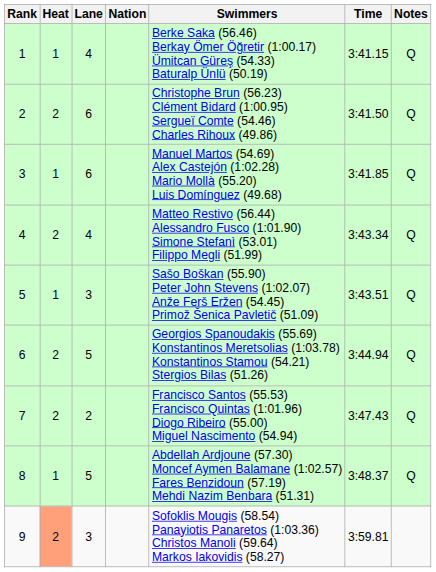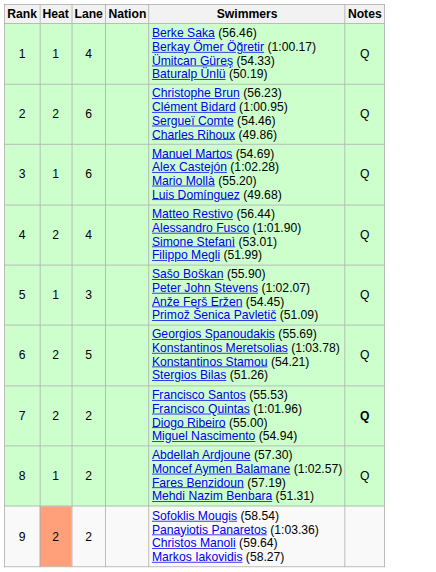 <table class="wikitable sortable" style="text-align:center">
 <tr>
 <th>Rank</th>
 <th>Heat</th>
 <th>Lane</th>
 <th>Nation</th>
 <th>Swimmers</th>
-<th>Time</th>
 <th>Notes</th>
 </tr>
 <tr bgcolor=ccffcc>
 <td>1</td>
 <td>1</td>
 <td>4</td>
 <td align=left></td>
 <td align=left><a href='#'>Berke Saka</a> (56.46)<br><a href='#'>Berkay Ömer Öğretir</a> (1:00.17)<br><a href='#'>Ümitcan Güreş</a> (54.33)<br><a href='#'>Baturalp Ünlü</a> (50.19)</td>
-<td>3:41.15</td>
 <td>Q</td>
 </tr>
 <tr bgcolor=ccffcc>
 <td>2</td>
 <td>2</td>
 <td>6</td>
 <td align=left></td>
 <td align=left><a href='#'>Christophe Brun</a> (56.23)<br><a href='#'>Clément Bidard</a> (1:00.95)<br><a href='#'>Sergueï Comte</a> (54.46)<br><a href='#'>Charles Rihoux</a> (49.86)</td>
-<td>3:41.50</td>
 <td>Q</td>
 </tr>
 <tr bgcolor=ccffcc>
 <td>3</td>
 <td>1</td>
 <td>6</td>
 <td align=left></td>
 <td align=left><a href='#'>Manuel Martos</a> (54.69)<br><a href='#'>Alex Castejón</a> (1:02.28)<br><a href='#'>Mario Mollà</a> (55.20)<br><a href='#'>Luis Domínguez</a> (49.68)</td>
-<td>3:41.85</td>
 <td>Q</td>
 </tr>
 <tr bgcolor=ccffcc>
 <td>4</td>
 <td>2</td>
 <td>4</td>
 <td align=left></td>
 <td align=left><a href='#'>Matteo Restivo</a> (56.44)<br><a href='#'>Alessandro Fusco</a> (1:01.90)<br><a href='#'>Simone Stefanì</a> (53.01)<br><a href='#'>Filippo Megli</a> (51.99)</td>
-<td>3:43.34</td>
 <td>Q</td>
 </tr>
 <tr bgcolor=ccffcc>
 <td>5</td>
 <td>1</td>
 <td>3</td>
 <td align=left></td>
 <td align=left><a href='#'>Sašo Boškan</a> (55.90)<br><a href='#'>Peter John Stevens</a> (1:02.07)<br><a href='#'>Anže Ferš Eržen</a> (54.45)<br><a href='#'>Primož Šenica Pavletič</a> (51.09)</td>
-<td>3:43.51</td>
 <td>Q</td>
 </tr>
 <tr bgcolor=ccffcc>
 <td>6</td>
 <td>2</td>
 <td>5</td>
 <td align=left></td>
 <td align=left><a href='#'>Georgios Spanoudakis</a> (55.69)<br><a href='#'>Konstantinos Meretsolias</a> (1:03.78)<br><a href='#'>Konstantinos Stamou</a> (54.21)<br><a href='#'>Stergios Bilas</a> (51.26)</td>
-<td>3:44.94</td>
 <td>Q</td>
 </tr>
 <tr bgcolor=ccffcc>
 <td>7</td>
 <td>2</td>
 <td>2</td>
 <td align=left></td>
 <td align=left><a href='#'>Francisco Santos</a> (55.53)<br><a href='#'>Francisco Quintas</a> (1:01.96)<br><a href='#'>Diogo Ribeiro</a> (55.00)<br><a href='#'>Miguel Nascimento</a> (54.94)</td>
-<td>3:47.43</td>
-<td>Q</td>
+<td><strong>Q</strong></td>
 </tr>
 <tr bgcolor=ccffcc>
 <td>8</td>
 <td>1</td>
-<td>5</td>
+<td>2</td>
 <td align=left></td>
 <td align=left><a href='#'>Abdellah Ardjoune</a> (57.30)<br><a href='#'>Moncef Aymen Balamane</a> (1:02.57)<br><a href='#'>Fares Benzidoun</a> (57.19)<br><a href='#'>Mehdi Nazim Benbara</a> (51.31)</td>
-<td>3:48.37</td>
 <td>Q</td>
 </tr>
 <tr>
 <td>9</td>
 <td style="background: lightsalmon;">2</td>
-<td>3</td>
+<td>2</td>
 <td align=left></td>
 <td align=left><a href='#'>Sofoklis Mougis</a> (58.54)<br><a href='#'>Panayiotis Panaretos</a> (1:03.36)<br><a href='#'>Christos Manoli</a> (59.64)<br><a href='#'>Markos Iakovidis</a> (58.27)</td>
-<td>3:59.81</td>
 <td></td>
 </tr>
 </table>
